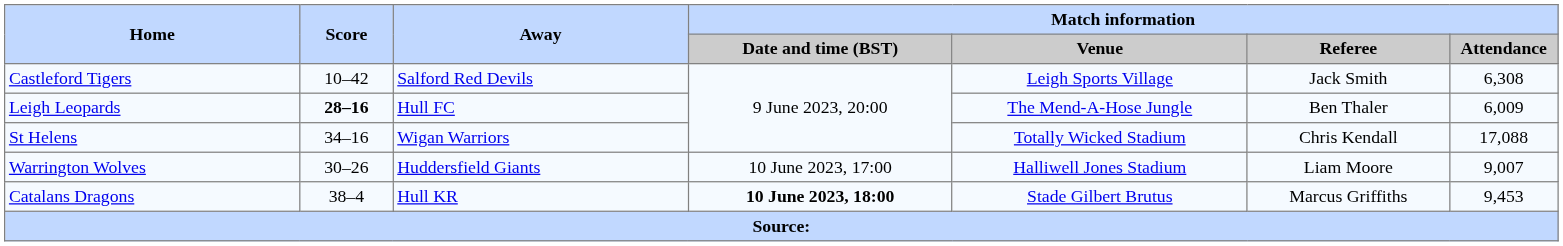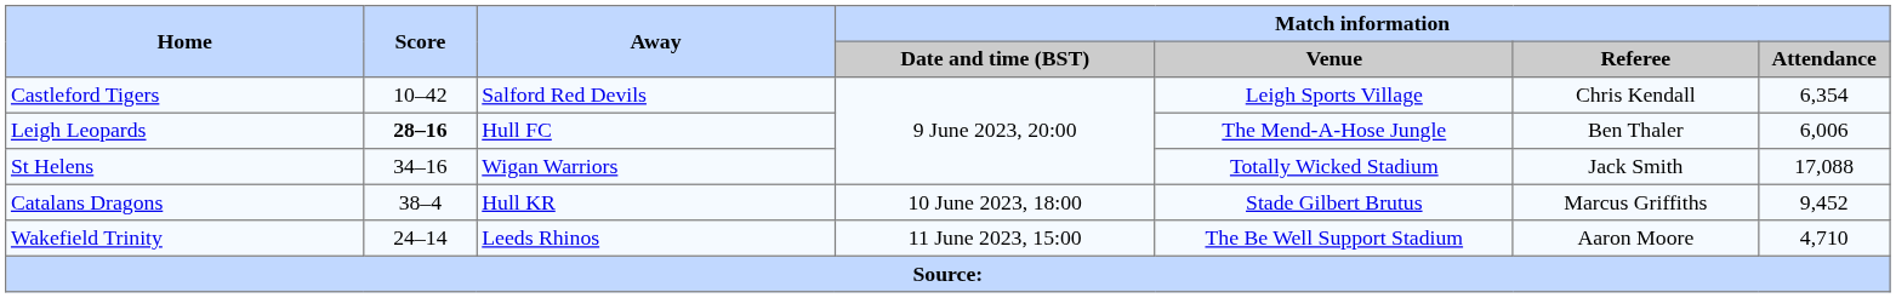 <table border=1 style="border-collapse:collapse; font-size:90%; text-align:center;" cellpadding=3 cellspacing=0 width=100%>
 <tr style="background:#C1D8ff;">
 <th scope="col" rowspan=2 width=19%>Home</th>
 <th scope="col" rowspan=2 width=6%>Score</th>
 <th scope="col" rowspan=2 width=19%>Away</th>
 <th colspan=4>Match information</th>
 </tr>
 <tr style="background:#CCCCCC;">
 <th scope="col" width=17%>Date and time (BST)</th>
 <th scope="col" width=19%>Venue</th>
 <th scope="col" width=13%>Referee</th>
 <th scope="col" width=7%>Attendance</th>
 </tr>
 <tr style="background:#F5FAFF;">
 <td style="text-align:left;"> <a href='#'>Castleford Tigers</a></td>
 <td>10–42</td>
 <td style="text-align:left;"> <a href='#'>Salford Red Devils</a></td>
 <td Rowspan=3>9 June 2023, 20:00</td>
 <td><a href='#'>Leigh Sports Village</a></td>
-<td>Jack Smith</td>
-<td>6,308</td>
+<td>Chris Kendall</td>
+<td>6,354</td>
 </tr>
 <tr style="background:#F5FAFF;">
 <td style="text-align:left;"> <a href='#'>Leigh Leopards</a></td>
 <td><strong>28–16</strong></td>
 <td style="text-align:left;"> <a href='#'>Hull FC</a></td>
 <td><a href='#'>The Mend-A-Hose Jungle</a></td>
 <td>Ben Thaler</td>
-<td>6,009</td>
+<td>6,006</td>
 </tr>
 <tr style="background:#F5FAFF;">
 <td style="text-align:left;"> <a href='#'>St Helens</a></td>
 <td>34–16</td>
 <td style="text-align:left;"> <a href='#'>Wigan Warriors</a></td>
 <td><a href='#'>Totally Wicked Stadium</a></td>
-<td>Chris Kendall</td>
+<td>Jack Smith</td>
 <td>17,088</td>
-</tr>
-<tr style="background:#F5FAFF;">
-<td style="text-align:left;"> <a href='#'>Warrington Wolves</a></td>
-<td>30–26</td>
-<td style="text-align:left;"> <a href='#'>Huddersfield Giants</a></td>
-<td>10 June 2023, 17:00</td>
-<td><a href='#'>Halliwell Jones Stadium</a></td>
-<td>Liam Moore</td>
-<td>9,007</td>
 </tr>
 <tr style="background:#F5FAFF;">
 <td style="text-align:left;"> <a href='#'>Catalans Dragons</a></td>
 <td>38–4</td>
 <td style="text-align:left;"> <a href='#'>Hull KR</a></td>
-<td><strong>10 June 2023, 18:00</strong></td>
+<td>10 June 2023, 18:00</td>
 <td><a href='#'>Stade Gilbert Brutus</a></td>
 <td>Marcus Griffiths</td>
-<td>9,453</td>
+<td>9,452</td>
+</tr>
+<tr style="background:#F5FAFF;">
+<td style="text-align:left;"> <a href='#'>Wakefield Trinity</a></td>
+<td>24–14</td>
+<td style="text-align:left;"> <a href='#'>Leeds Rhinos</a></td>
+<td>11 June 2023, 15:00</td>
+<td><a href='#'>The Be Well Support Stadium</a></td>
+<td>Aaron Moore</td>
+<td>4,710</td>
 </tr>
 <tr style="background:#c1d8ff;">
 <th colspan=7>Source:</th>
 </tr>
 </table>
